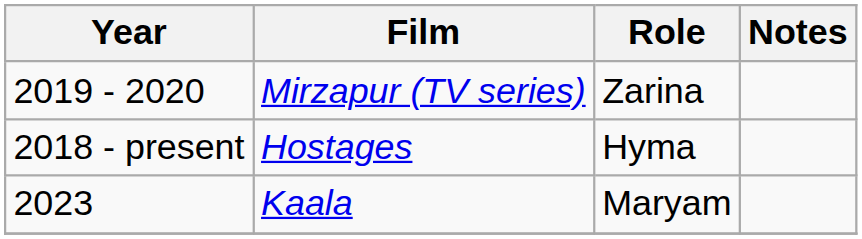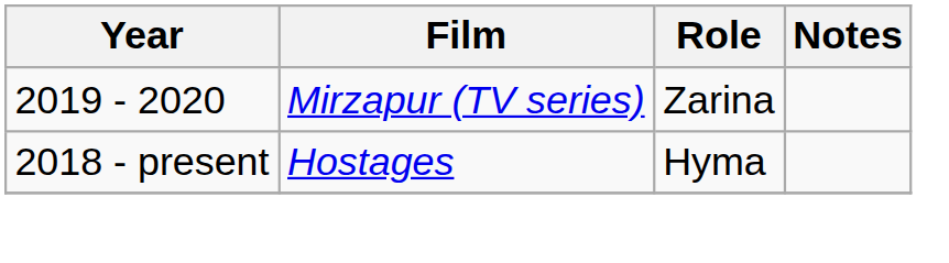 <table class="wikitable sortable">
 <tr>
 <th>Year</th>
 <th>Film</th>
 <th>Role</th>
 <th>Notes</th>
 </tr>
 <tr>
 <td>2019 - 2020</td>
 <td><em><a href='#'>Mirzapur (TV series)</a></em></td>
 <td>Zarina</td>
 <td></td>
 </tr>
 <tr>
 <td>2018 - present</td>
 <td><em><a href='#'>Hostages</a></em></td>
 <td>Hyma</td>
 <td></td>
 </tr>
 <tr>
-<td>2023</td>
-<td><em><a href='#'>Kaala</a></em></td>
-<td>Maryam</td>
-<td></td>
-</tr>
-<tr>
 </tr>
 </table>
